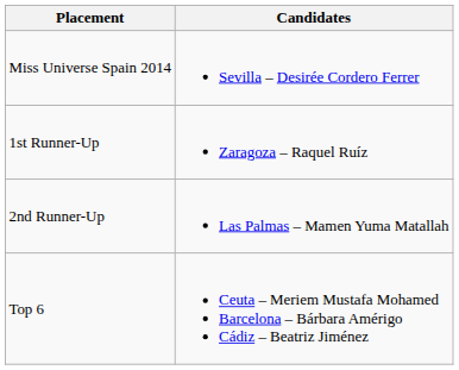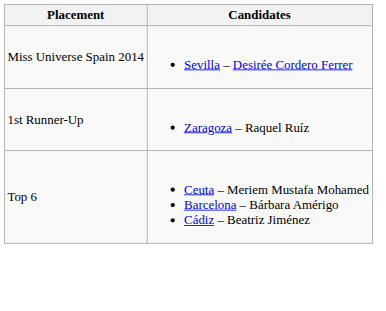 <table class="wikitable sortable" style="font-size: 95%;">
 <tr>
 <th>Placement</th>
 <th>Candidates</th>
 </tr>
 <tr>
 <td>Miss Universe Spain 2014</td>
 <td><br><ul><li><a href='#'>Sevilla</a> – <a href='#'>Desirée Cordero Ferrer</a></li></ul></td>
 </tr>
 <tr>
 <td>1st Runner-Up</td>
 <td><br><ul><li><a href='#'>Zaragoza</a> – Raquel Ruíz</li></ul></td>
 </tr>
 <tr>
-<td>2nd Runner-Up</td>
-<td><br><ul><li><a href='#'>Las Palmas</a> – Mamen Yuma Matallah</li></ul></td>
-</tr>
-<tr>
 <td>Top 6</td>
 <td><br><ul><li><a href='#'>Ceuta</a> – Meriem Mustafa Mohamed</li><li><a href='#'>Barcelona</a> – Bárbara Amérigo</li><li><a href='#'>Cádiz</a> – Beatriz Jiménez</li></ul></td>
 </tr>
 </table>
